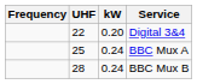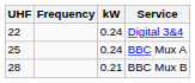 <table class="wikitable sortable">
 <tr>
+<th>UHF</th>
 <th>Frequency</th>
-<th>UHF</th>
 <th>kW</th>
 <th>Service</th>
 </tr>
 <tr>
+<td>22</td>
 <td></td>
-<td>22</td>
-<td>0.20</td>
+<td>0.24</td>
 <td><a href='#'>Digital 3&4</a></td>
 </tr>
 <tr>
+<td>25</td>
 <td></td>
-<td>25</td>
 <td>0.24</td>
 <td><a href='#'>BBC</a> Mux A</td>
 </tr>
 <tr>
+<td>28</td>
 <td></td>
-<td>28</td>
-<td>0.24</td>
+<td>0.21</td>
 <td>BBC Mux B</td>
 </tr>
 </table>
